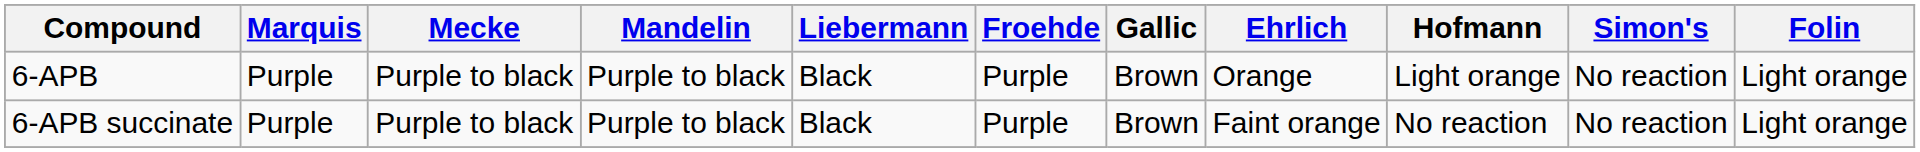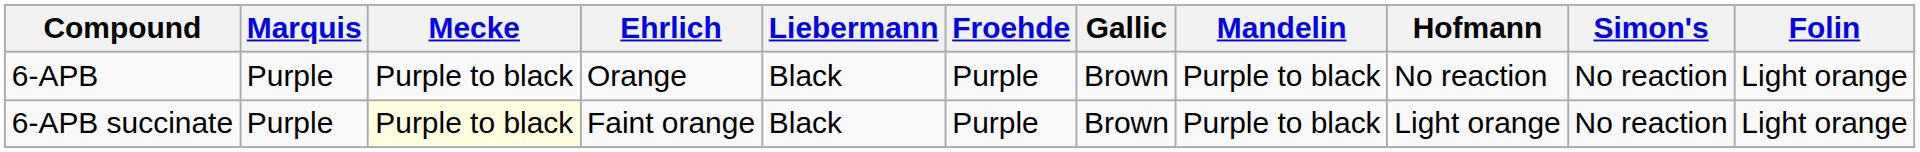 <table class="wikitable">
 <tr>
 <th>Compound</th>
 <th><a href='#'>Marquis</a></th>
 <th><a href='#'>Mecke</a></th>
-<th><a href='#'>Mandelin</a></th>
+<th><a href='#'>Ehrlich</a></th>
 <th><a href='#'>Liebermann</a></th>
 <th><a href='#'>Froehde</a></th>
 <th>Gallic</th>
-<th><a href='#'>Ehrlich</a></th>
+<th><a href='#'>Mandelin</a></th>
 <th>Hofmann</th>
 <th><a href='#'>Simon's</a></th>
 <th><a href='#'>Folin</a></th>
 </tr>
 <tr>
 <td>6-APB</td>
 <td>Purple</td>
 <td>Purple to black</td>
-<td>Purple to black</td>
+<td>Orange</td>
 <td>Black</td>
 <td>Purple</td>
 <td>Brown</td>
-<td>Orange</td>
-<td>Light orange</td>
+<td>Purple to black</td>
+<td>No reaction</td>
 <td>No reaction</td>
 <td>Light orange</td>
 </tr>
 <tr>
 <td>6-APB succinate</td>
 <td>Purple</td>
-<td>Purple to black</td>
-<td>Purple to black</td>
+<td style="background: lightyellow;">Purple to black</td>
+<td>Faint orange</td>
 <td>Black</td>
 <td>Purple</td>
 <td>Brown</td>
-<td>Faint orange</td>
-<td>No reaction</td>
+<td>Purple to black</td>
+<td>Light orange</td>
 <td>No reaction</td>
 <td>Light orange</td>
 </tr>
 </table>
